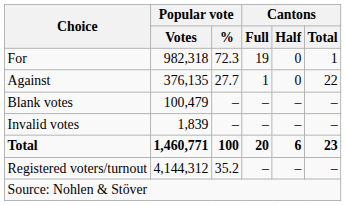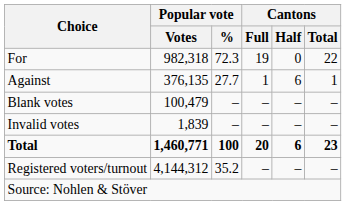 <table class=wikitable style=text-align:right>
 <tr>
 <th rowspan=2>Choice</th>
 <th colspan=2>Popular vote</th>
 <th colspan=3>Cantons</th>
 </tr>
 <tr>
 <th>Votes</th>
 <th>%</th>
 <th>Full</th>
 <th>Half</th>
 <th>Total</th>
 </tr>
 <tr>
 <td align=left>For</td>
 <td>982,318</td>
 <td>72.3</td>
 <td>19</td>
 <td>0</td>
-<td>1</td>
+<td>22</td>
 </tr>
 <tr>
 <td align=left>Against</td>
 <td>376,135</td>
 <td>27.7</td>
 <td>1</td>
-<td>0</td>
-<td>22</td>
+<td>6</td>
+<td>1</td>
 </tr>
 <tr>
 <td align=left>Blank votes</td>
 <td>100,479</td>
 <td>–</td>
 <td>–</td>
 <td>–</td>
 <td>–</td>
 </tr>
 <tr>
 <td align=left>Invalid votes</td>
 <td>1,839</td>
 <td>–</td>
 <td>–</td>
 <td>–</td>
 <td>–</td>
 </tr>
 <tr>
 <td align=left><strong>Total</strong></td>
 <td><strong>1,460,771</strong></td>
 <td><strong>100</strong></td>
 <td><strong>20</strong></td>
 <td><strong>6</strong></td>
 <td><strong>23</strong></td>
 </tr>
 <tr>
 <td align=left>Registered voters/turnout</td>
 <td>4,144,312</td>
 <td>35.2</td>
 <td>–</td>
 <td>–</td>
 <td>–</td>
 </tr>
 <tr>
 <td align=left colspan=11>Source: Nohlen & Stöver</td>
 </tr>
 </table>
